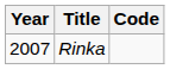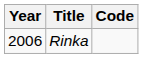 <table class="wikitable">
 <tr>
 <th>Year</th>
 <th>Title</th>
 <th>Code</th>
 </tr>
 <tr>
-<td>2007</td>
+<td>2006</td>
 <td><em>Rinka</em></td>
 <td></td>
 </tr>
 </table>
